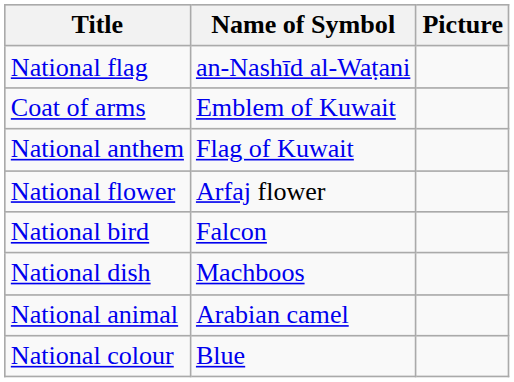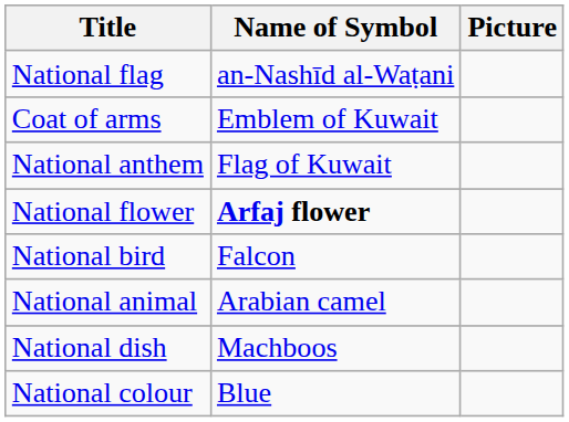 <table class="wikitable">
 <tr>
 <th>Title</th>
 <th>Name of Symbol</th>
 <th>Picture</th>
 </tr>
 <tr>
 <td><a href='#'>National flag</a></td>
 <td><a href='#'>an-Nashīd al-Waṭani</a></td>
 <td></td>
 </tr>
 <tr>
 <td><a href='#'>Coat of arms</a></td>
 <td><a href='#'>Emblem of Kuwait</a></td>
 <td></td>
 </tr>
 <tr>
 <td><a href='#'>National anthem</a></td>
 <td><a href='#'>Flag of Kuwait</a></td>
 <td></td>
 </tr>
 <tr>
 <td><a href='#'>National flower</a></td>
-<td><a href='#'>Arfaj</a> flower</td>
+<td><strong><a href='#'>Arfaj</a> flower</strong></td>
 <td></td>
 </tr>
 <tr>
 <td><a href='#'>National bird</a></td>
 <td><a href='#'>Falcon</a></td>
 <td></td>
 </tr>
 <tr>
-<td><a href='#'>National dish</a></td>
-<td><a href='#'>Machboos</a></td>
+<td><a href='#'>National animal</a></td>
+<td><a href='#'>Arabian camel</a></td>
 <td></td>
 </tr>
 <tr>
-<td><a href='#'>National animal</a></td>
-<td><a href='#'>Arabian camel</a></td>
+<td><a href='#'>National dish</a></td>
+<td><a href='#'>Machboos</a></td>
 <td></td>
 </tr>
 <tr>
 <td><a href='#'>National colour</a></td>
 <td><a href='#'>Blue</a></td>
 <td></td>
 </tr>
 </table>
